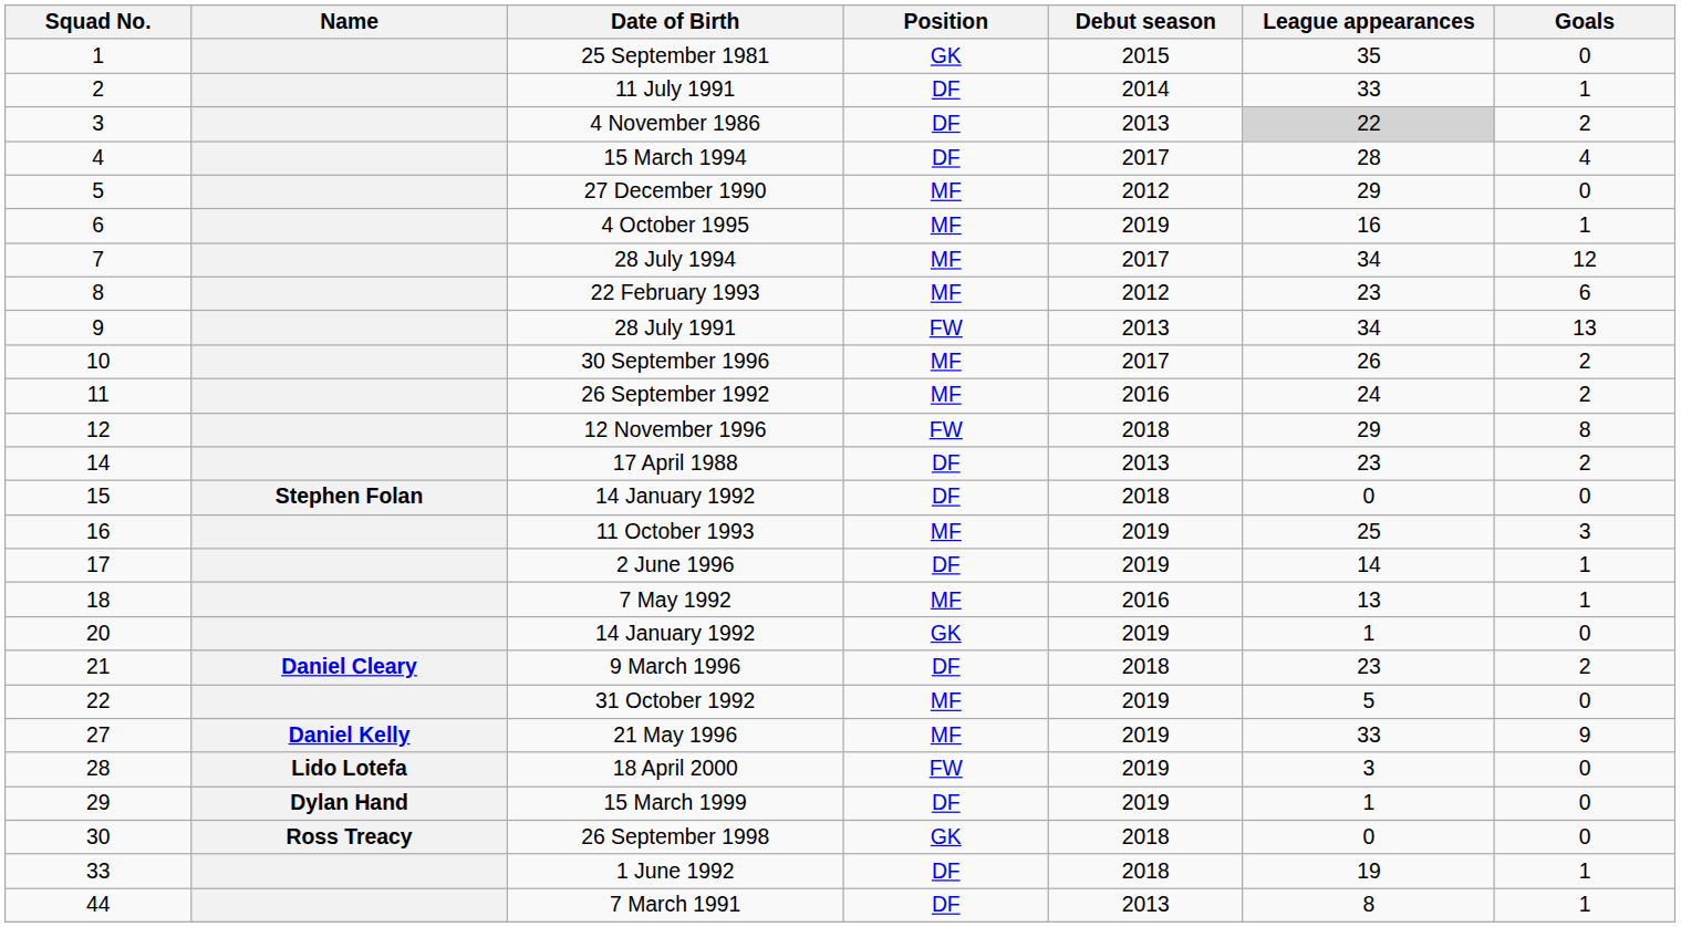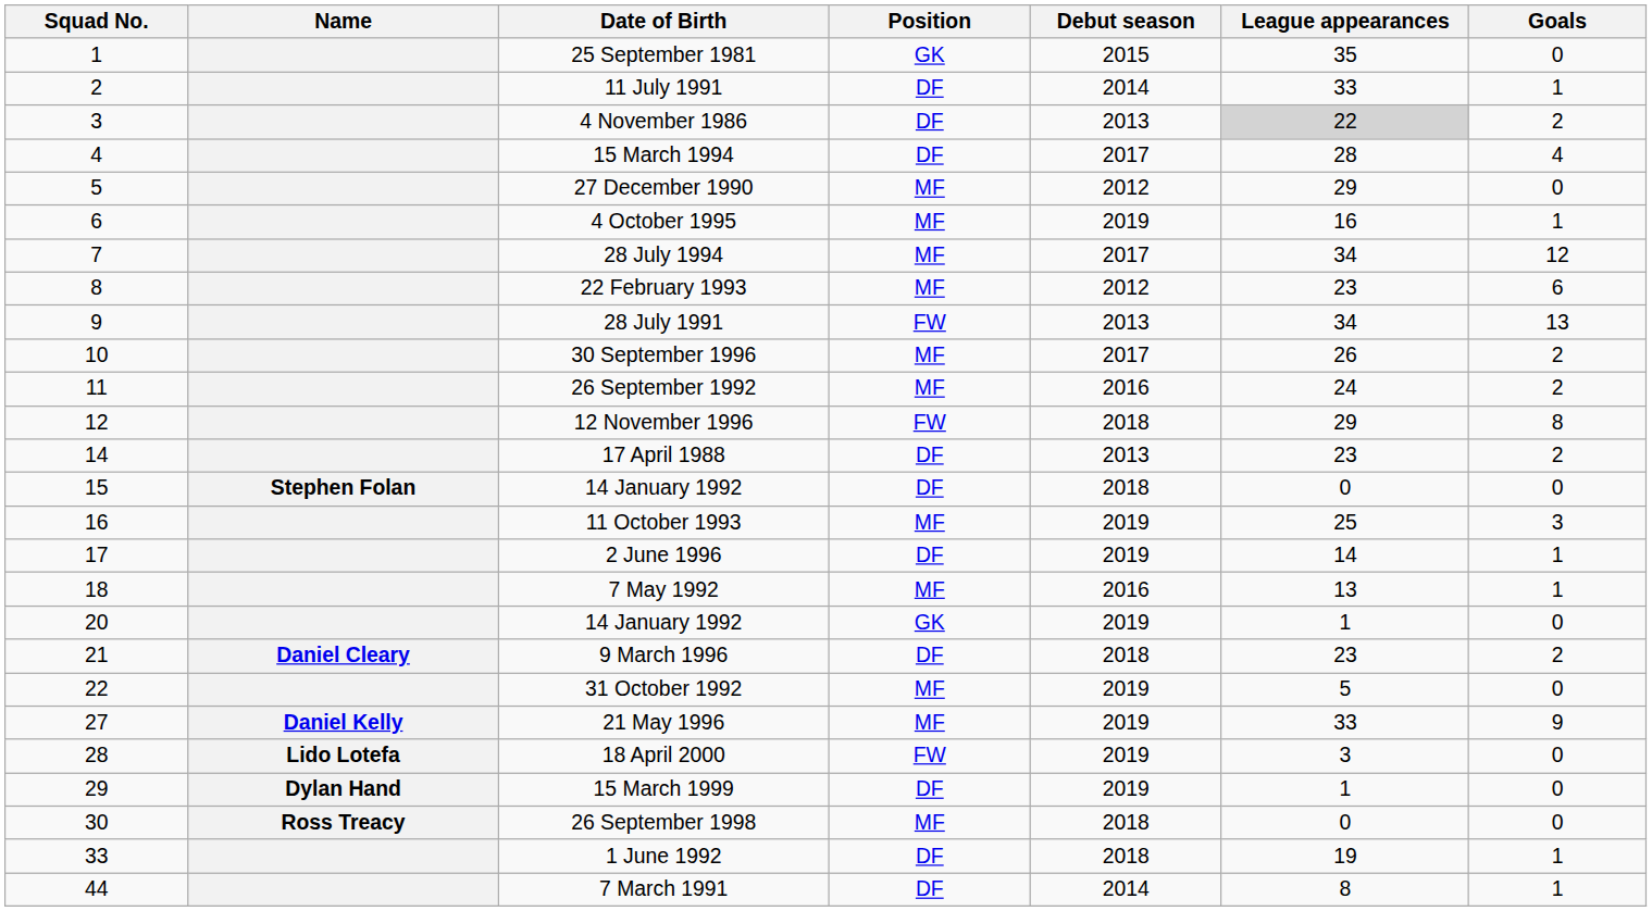 <table class="sortable wikitable plainrowheaders"  style="text-align: center;">
 <tr>
 <th scope="col" style="width:1%;">Squad No.</th>
 <th scope="col" style="width:2%;">Name</th>
 <th scope="col" style="width:2%;">Date of Birth</th>
 <th scope="col" style="width:1%;">Position</th>
 <th scope="col" style="width:1%;">Debut season</th>
 <th scope="col" style="width:1%;">League appearances</th>
 <th scope="col" style="width:1%;">Goals</th>
 </tr>
 <tr>
 <td>1</td>
 <th scope="row"> </th>
 <td>25 September 1981</td>
 <td><a href='#'>GK</a></td>
 <td>2015</td>
 <td>35</td>
 <td>0</td>
 </tr>
 <tr>
 <td>2</td>
 <th scope="row"> </th>
 <td>11 July 1991</td>
 <td><a href='#'>DF</a></td>
 <td>2014</td>
 <td>33</td>
 <td>1</td>
 </tr>
 <tr>
 <td>3</td>
 <th scope="row"> </th>
 <td>4 November 1986</td>
 <td><a href='#'>DF</a></td>
 <td>2013</td>
 <td style="background: lightgrey;">22</td>
 <td>2</td>
 </tr>
 <tr>
 <td>4</td>
 <th scope="row"> </th>
 <td>15 March 1994</td>
 <td><a href='#'>DF</a></td>
 <td>2017</td>
 <td>28</td>
 <td>4</td>
 </tr>
 <tr>
 <td>5</td>
 <th scope="row"> </th>
 <td>27 December 1990</td>
 <td><a href='#'>MF</a></td>
 <td>2012</td>
 <td>29</td>
 <td>0</td>
 </tr>
 <tr>
 <td>6</td>
 <th scope="row"> </th>
 <td>4 October 1995</td>
 <td><a href='#'>MF</a></td>
 <td>2019</td>
 <td>16</td>
 <td>1</td>
 </tr>
 <tr>
 <td>7</td>
 <th scope="row"> </th>
 <td>28 July 1994</td>
 <td><a href='#'>MF</a></td>
 <td>2017</td>
 <td>34</td>
 <td>12</td>
 </tr>
 <tr>
 <td>8</td>
 <th scope="row"> </th>
 <td>22 February 1993</td>
 <td><a href='#'>MF</a></td>
 <td>2012</td>
 <td>23</td>
 <td>6</td>
 </tr>
 <tr>
 <td>9</td>
 <th scope="row"> </th>
 <td>28 July 1991</td>
 <td><a href='#'>FW</a></td>
 <td>2013</td>
 <td>34</td>
 <td>13</td>
 </tr>
 <tr>
 <td>10</td>
 <th scope="row"> </th>
 <td>30 September 1996</td>
 <td><a href='#'>MF</a></td>
 <td>2017</td>
 <td>26</td>
 <td>2</td>
 </tr>
 <tr>
 <td>11</td>
 <th scope="row"> </th>
 <td>26 September 1992</td>
 <td><a href='#'>MF</a></td>
 <td>2016</td>
 <td>24</td>
 <td>2</td>
 </tr>
 <tr>
 <td>12</td>
 <th scope="row"> </th>
 <td>12 November 1996</td>
 <td><a href='#'>FW</a></td>
 <td>2018</td>
 <td>29</td>
 <td>8</td>
 </tr>
 <tr>
 <td>14</td>
 <th scope="row"> </th>
 <td>17 April 1988</td>
 <td><a href='#'>DF</a></td>
 <td>2013</td>
 <td>23</td>
 <td>2</td>
 </tr>
 <tr>
 <td>15</td>
 <th scope="row"> Stephen Folan</th>
 <td>14 January 1992</td>
 <td><a href='#'>DF</a></td>
 <td>2018</td>
 <td>0</td>
 <td>0</td>
 </tr>
 <tr>
 <td>16</td>
 <th scope="row"> </th>
 <td>11 October 1993</td>
 <td><a href='#'>MF</a></td>
 <td>2019</td>
 <td>25</td>
 <td>3</td>
 </tr>
 <tr>
 <td>17</td>
 <th scope="row"> </th>
 <td>2 June 1996</td>
 <td><a href='#'>DF</a></td>
 <td>2019</td>
 <td>14</td>
 <td>1</td>
 </tr>
 <tr>
 <td>18</td>
 <th scope="row"> </th>
 <td>7 May 1992</td>
 <td><a href='#'>MF</a></td>
 <td>2016</td>
 <td>13</td>
 <td>1</td>
 </tr>
 <tr>
 <td>20</td>
 <th scope="row"> </th>
 <td>14 January 1992</td>
 <td><a href='#'>GK</a></td>
 <td>2019</td>
 <td>1</td>
 <td>0</td>
 </tr>
 <tr>
 <td>21</td>
 <th scope="row"> <a href='#'>Daniel Cleary</a></th>
 <td>9 March 1996</td>
 <td><a href='#'>DF</a></td>
 <td>2018</td>
 <td>23</td>
 <td>2</td>
 </tr>
 <tr>
 <td>22</td>
 <th scope="row"> </th>
 <td>31 October 1992</td>
 <td><a href='#'>MF</a></td>
 <td>2019</td>
 <td>5</td>
 <td>0</td>
 </tr>
 <tr>
 <td>27</td>
 <th scope="row"> <a href='#'>Daniel Kelly</a></th>
 <td>21 May 1996</td>
 <td><a href='#'>MF</a></td>
 <td>2019</td>
 <td>33</td>
 <td>9</td>
 </tr>
 <tr>
 <td>28</td>
 <th scope="row"> Lido Lotefa</th>
 <td>18 April 2000</td>
 <td><a href='#'>FW</a></td>
 <td>2019</td>
 <td>3</td>
 <td>0</td>
 </tr>
 <tr>
 <td>29</td>
 <th scope="row"> Dylan Hand</th>
 <td>15 March 1999</td>
 <td><a href='#'>DF</a></td>
 <td>2019</td>
 <td>1</td>
 <td>0</td>
 </tr>
 <tr>
 <td>30</td>
 <th scope="row"> Ross Treacy</th>
 <td>26 September 1998</td>
-<td><a href='#'>GK</a></td>
+<td><a href='#'>MF</a></td>
 <td>2018</td>
 <td>0</td>
 <td>0</td>
 </tr>
 <tr>
 <td>33</td>
 <th scope="row"> </th>
 <td>1 June 1992</td>
 <td><a href='#'>DF</a></td>
 <td>2018</td>
 <td>19</td>
 <td>1</td>
 </tr>
 <tr>
 <td>44</td>
 <th scope="row"> </th>
 <td>7 March 1991</td>
 <td><a href='#'>DF</a></td>
-<td>2013</td>
+<td>2014</td>
 <td>8</td>
 <td>1</td>
 </tr>
 <tr>
 </tr>
 </table>
